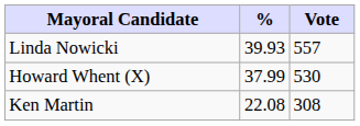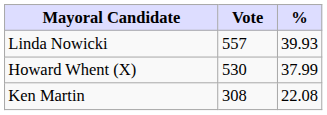 <table class="wikitable">
 <tr>
 <th style="background:#ddf; width:200px;">Mayoral Candidate</th>
+<th style="background:#ddf; width:50px;">Vote</th>
 <th style="background:#ddf; width:30px;">%</th>
-<th style="background:#ddf; width:50px;">Vote</th>
 </tr>
 <tr>
 <td>Linda Nowicki</td>
+<td>557</td>
 <td>39.93</td>
-<td>557</td>
 </tr>
 <tr>
 <td>Howard Whent (X)</td>
+<td>530</td>
 <td>37.99</td>
-<td>530</td>
 </tr>
 <tr>
 <td>Ken Martin</td>
+<td>308</td>
 <td>22.08</td>
-<td>308</td>
 </tr>
 </table>
